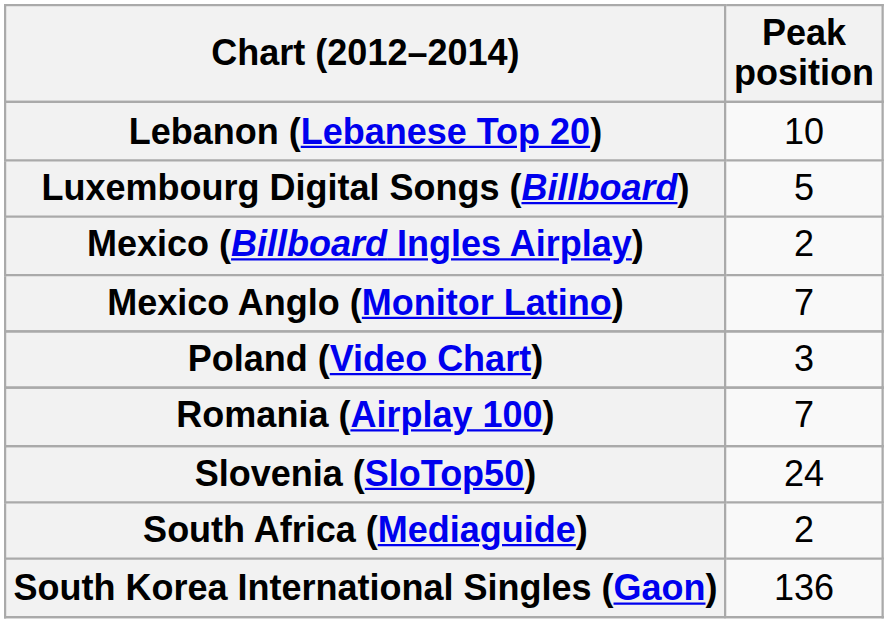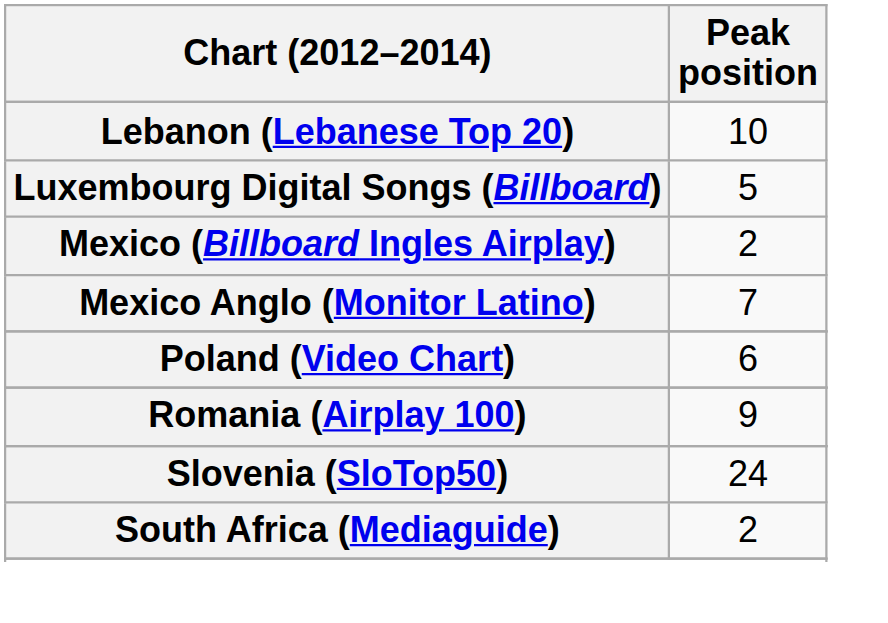 <table class="wikitable sortable plainrowheaders">
 <tr>
 <th scope="col">Chart (2012–2014)</th>
 <th scope="col">Peak<br>position</th>
 </tr>
 <tr>
 </tr>
 <tr>
 </tr>
 <tr>
 </tr>
 <tr>
 </tr>
 <tr>
 </tr>
 <tr>
 </tr>
 <tr>
 </tr>
 <tr>
 </tr>
 <tr>
 </tr>
 <tr>
 </tr>
 <tr>
 </tr>
 <tr>
 </tr>
 <tr>
 </tr>
 <tr>
 </tr>
 <tr>
 </tr>
 <tr>
 <th scope="row">Lebanon (<a href='#'>Lebanese Top 20</a>)</th>
 <td style="text-align:center;">10</td>
 </tr>
 <tr>
 <th scope="row">Luxembourg Digital Songs (<em><a href='#'>Billboard</a></em>)</th>
 <td style="text-align:center;">5</td>
 </tr>
 <tr>
 <th scope="row">Mexico (<a href='#'><em>Billboard</em> Ingles Airplay</a>)</th>
 <td style="text-align:center;">2</td>
 </tr>
 <tr>
 <th scope="row">Mexico Anglo (<a href='#'>Monitor Latino</a>)</th>
 <td style="text-align:center;">7</td>
 </tr>
 <tr>
 </tr>
 <tr>
 </tr>
 <tr>
 </tr>
 <tr>
 </tr>
 <tr>
 </tr>
 <tr>
 <th scope="row">Poland (<a href='#'>Video Chart</a>)</th>
-<td align=center>3</td>
+<td align=center>6</td>
 </tr>
 <tr>
 </tr>
 <tr>
 <th scope="row">Romania (<a href='#'>Airplay 100</a>)</th>
-<td style="text-align:center;">7</td>
+<td style="text-align:center;">9</td>
 </tr>
 <tr>
 </tr>
 <tr>
 </tr>
 <tr>
 </tr>
 <tr>
 <th scope="row">Slovenia (<a href='#'>SloTop50</a>)</th>
 <td align=center>24</td>
 </tr>
 <tr>
 <th scope="row">South Africa (<a href='#'>Mediaguide</a>)</th>
 <td style="text-align:center;">2</td>
-</tr>
-<tr>
-<th scope="row">South Korea International Singles (<a href='#'>Gaon</a>)</th>
-<td style="text-align:center;">136</td>
 </tr>
 <tr>
 </tr>
 <tr>
 </tr>
 <tr>
 </tr>
 <tr>
 </tr>
 <tr>
 </tr>
 <tr>
 </tr>
 <tr>
 </tr>
 <tr>
 </tr>
 <tr>
 </tr>
 <tr>
 </tr>
 </table>
